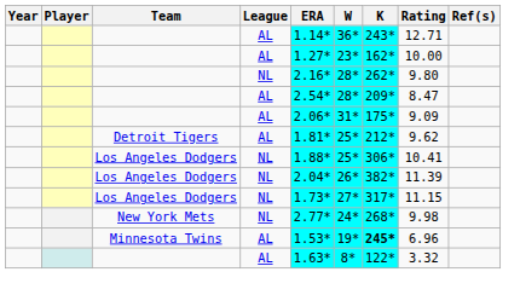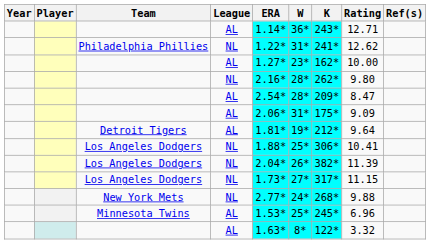 <table class="wikitable sortable plainrowheaders" style="text-align:center;">
 <tr>
 <th scope="col">Year</th>
 <th scope="col">Player</th>
 <th scope="col">Team</th>
 <th scope="col">League</th>
 <th scope="col">ERA</th>
 <th scope="col">W</th>
 <th scope="col">K</th>
 <th scope="col">Rating</th>
 <th scope="col" class="unsortable">Ref(s)</th>
 </tr>
 <tr>
 <td></td>
 <th scope="row" style="text-align:center; background-color: #ffffbb"></th>
 <td></td>
 <td><a href='#'>AL</a></td>
 <td style="background-color:#00ffff;">1.14*</td>
 <td style="background-color:#00ffff;">36*</td>
 <td style="background-color:#00ffff;">243*</td>
 <td>12.71</td>
+<td></td>
+</tr>
+<tr>
+<td></td>
+<th scope="row" style="text-align:center; background-color: #ffffbb"></th>
+<td><a href='#'>Philadelphia Phillies</a></td>
+<td><a href='#'>NL</a></td>
+<td style="background-color:#00ffff;">1.22*</td>
+<td style="background-color:#00ffff;">31*</td>
+<td style="background-color:#00ffff;">241*</td>
+<td>12.62</td>
 <td></td>
 </tr>
 <tr>
 <td></td>
 <th scope="row" style="text-align:center; background-color: #ffffbb"> </th>
 <td></td>
 <td><a href='#'>AL</a></td>
 <td style="background-color:#00ffff;">1.27*</td>
 <td style="background-color:#00ffff;">23*</td>
 <td style="background-color:#00ffff;">162*</td>
 <td>10.00</td>
 <td></td>
 </tr>
 <tr>
 <td></td>
 <th scope="row" style="text-align:center; background-color: #ffffbb"></th>
 <td></td>
 <td><a href='#'>NL</a></td>
 <td style="background-color:#00ffff;">2.16*</td>
 <td style="background-color:#00ffff;">28*</td>
 <td style="background-color:#00ffff;">262*</td>
 <td>9.80</td>
 <td></td>
 </tr>
 <tr>
 <td></td>
 <th scope="row" style="text-align:center; background-color: #ffffbb"> </th>
 <td></td>
 <td><a href='#'>AL</a></td>
 <td style="background-color:#00ffff;">2.54*</td>
 <td style="background-color:#00ffff;">28*</td>
 <td style="background-color:#00ffff;">209*</td>
 <td>8.47</td>
 <td></td>
 </tr>
 <tr>
 <td></td>
 <th scope="row" style="text-align:center; background-color: #ffffbb"> </th>
 <td></td>
 <td><a href='#'>AL</a></td>
 <td style="background-color:#00ffff;">2.06*</td>
 <td style="background-color:#00ffff;">31*</td>
 <td style="background-color:#00ffff;">175*</td>
 <td>9.09</td>
 <td></td>
 </tr>
 <tr>
 <td></td>
 <th scope="row" style="text-align:center; background-color: #ffffbb"></th>
 <td><a href='#'>Detroit Tigers</a></td>
 <td><a href='#'>AL</a></td>
 <td style="background-color:#00ffff;">1.81*</td>
-<td style="background-color:#00ffff;">25*</td>
+<td style="background-color:#00ffff;">19*</td>
 <td style="background-color:#00ffff;">212*</td>
-<td>9.62</td>
+<td>9.64</td>
 <td></td>
 </tr>
 <tr>
 <td></td>
 <th scope="row" style="text-align:center; background-color: #ffffbb"> </th>
 <td><a href='#'>Los Angeles Dodgers</a></td>
 <td><a href='#'>NL</a></td>
 <td style="background-color:#00ffff;">1.88*</td>
 <td style="background-color:#00ffff;">25*</td>
 <td style="background-color:#00ffff;">306*</td>
 <td>10.41</td>
 <td></td>
 </tr>
 <tr>
 <td></td>
 <th scope="row" style="text-align:center; background-color: #ffffbb"> </th>
 <td><a href='#'>Los Angeles Dodgers</a></td>
 <td><a href='#'>NL</a></td>
 <td style="background-color:#00ffff;">2.04*</td>
 <td style="background-color:#00ffff;">26*</td>
 <td style="background-color:#00ffff;">382*</td>
 <td>11.39</td>
 <td></td>
 </tr>
 <tr>
 <td></td>
 <th scope="row" style="text-align:center; background-color: #ffffbb"> </th>
 <td><a href='#'>Los Angeles Dodgers</a></td>
 <td><a href='#'>NL</a></td>
 <td style="background-color:#00ffff;">1.73*</td>
 <td style="background-color:#00ffff;">27*</td>
 <td style="background-color:#00ffff;">317*</td>
 <td>11.15</td>
 <td></td>
 </tr>
 <tr>
 <td></td>
 <th scope="row" style="text-align:center"></th>
 <td><a href='#'>New York Mets</a></td>
 <td><a href='#'>NL</a></td>
 <td style="background-color:#00ffff;">2.77*</td>
 <td style="background-color:#00ffff;">24*</td>
 <td style="background-color:#00ffff;">268*</td>
-<td>9.98</td>
+<td>9.88</td>
 <td></td>
 </tr>
 <tr>
 <td></td>
 <th scope="row" style="text-align:center"></th>
 <td><a href='#'>Minnesota Twins</a></td>
 <td><a href='#'>AL</a></td>
 <td style="background-color:#00ffff;">1.53*</td>
-<td style="background-color:#00ffff;">19*</td>
-<td style="background-color:#00ffff;"><strong>245*</strong></td>
+<td style="background-color:#00ffff;">25*</td>
+<td style="background-color:#00ffff;">245*</td>
 <td>6.96</td>
 <td></td>
 </tr>
 <tr>
 <td></td>
 <th scope="row" style="text-align:center; background:#cfecec;"></th>
 <td></td>
 <td><a href='#'>AL</a></td>
 <td style="background-color:#00ffff;">1.63*</td>
 <td style="background-color:#00ffff;">8*</td>
 <td style="background-color:#00ffff;">122*</td>
 <td>3.32</td>
 <td></td>
 </tr>
 </table>
